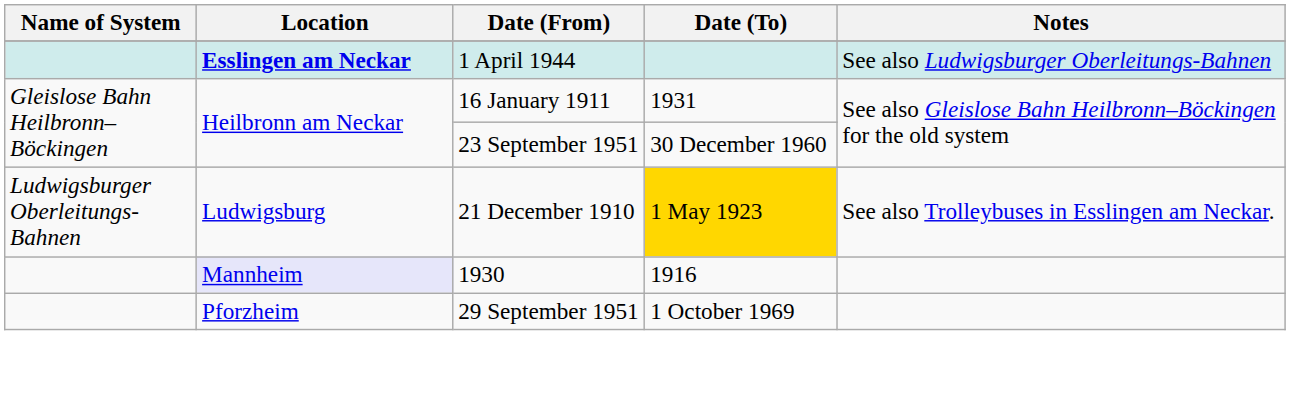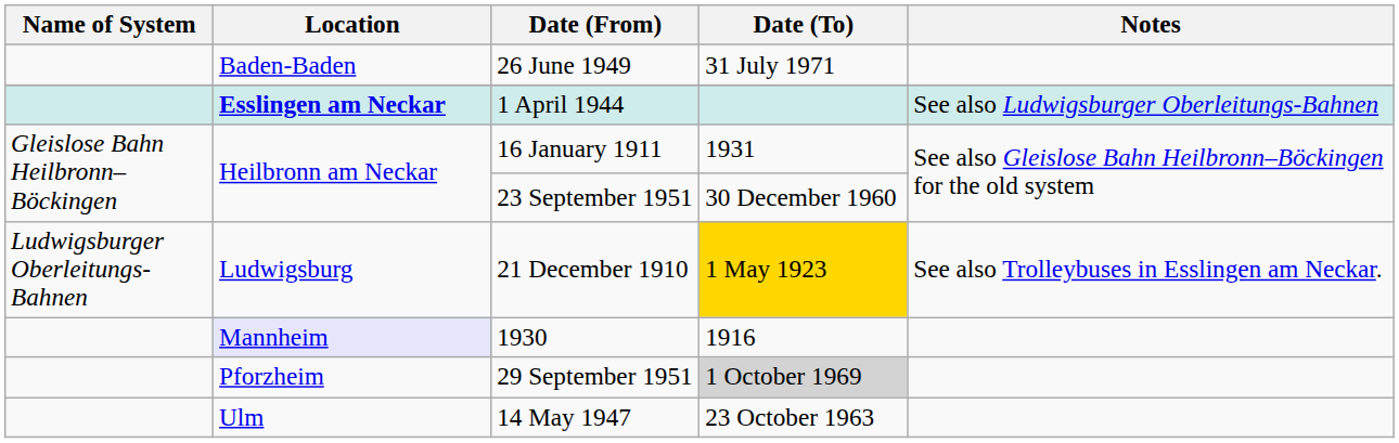 <table class="wikitable" style="width:100%;">
 <tr>
 <th style="width:15%;">Name of System</th>
 <th style="width:20%;">Location</th>
 <th style="width:15%;">Date (From)</th>
 <th style="width:15%;">Date (To)</th>
 <th style="width:35%;">Notes</th>
+</tr>
+<tr>
+<td> </td>
+<td><a href='#'>Baden-Baden</a></td>
+<td>26 June 1949</td>
+<td>31 July 1971</td>
+<td> </td>
 </tr>
 <tr>
 </tr>
 <tr style="background:#CFECEC">
 <td> </td>
 <td><strong><a href='#'>Esslingen am Neckar</a></strong></td>
 <td>1 April 1944</td>
 <td> </td>
 <td>See also <em><a href='#'>Ludwigsburger Oberleitungs-Bahnen</a></em> </td>
 </tr>
 <tr>
 <td rowspan="2"><em>Gleislose Bahn Heilbronn–Böckingen</em></td>
 <td rowspan="2"><a href='#'>Heilbronn am Neckar</a></td>
 <td>16 January 1911</td>
 <td>1931</td>
 <td rowspan="2">See also <em><a href='#'>Gleislose Bahn Heilbronn–Böckingen</a></em>  for the old system</td>
 </tr>
 <tr>
 <td>23 September 1951</td>
 <td>30 December 1960</td>
 </tr>
 <tr>
 <td><em>Ludwigsburger Oberleitungs-Bahnen</em></td>
 <td><a href='#'>Ludwigsburg</a></td>
 <td>21 December 1910</td>
 <td style="background: gold;">1 May 1923</td>
 <td>See also <a href='#'>Trolleybuses in Esslingen am Neckar</a>.</td>
 </tr>
 <tr>
 <td> </td>
 <td style="background: lavender;"><a href='#'>Mannheim</a></td>
 <td>1930</td>
 <td>1916</td>
 <td> </td>
 </tr>
 <tr>
 <td> </td>
 <td><a href='#'>Pforzheim</a></td>
 <td>29 September 1951</td>
-<td>1 October 1969</td>
+<td style="background: lightgrey;">1 October 1969</td>
+<td> </td>
+</tr>
+<tr>
+<td> </td>
+<td><a href='#'>Ulm</a></td>
+<td>14 May 1947</td>
+<td>23 October 1963</td>
 <td> </td>
 </tr>
 </table>
